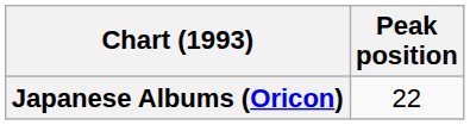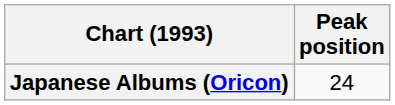 <table class="wikitable sortable plainrowheaders" style="text-align:center;">
 <tr>
 <th>Chart (1993)</th>
 <th>Peak<br>position</th>
 </tr>
 <tr>
 <th scope="row">Japanese Albums (<a href='#'>Oricon</a>)</th>
-<td>22</td>
+<td>24</td>
 </tr>
 </table>
